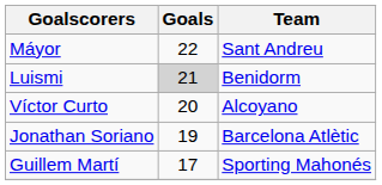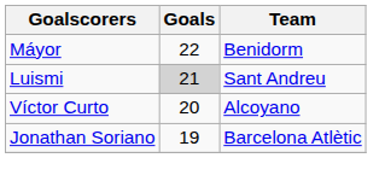 <table class="wikitable sortable">
 <tr>
 <th>Goalscorers</th>
 <th>Goals</th>
 <th>Team</th>
 </tr>
 <tr>
 <td> <a href='#'>Máyor</a></td>
 <td align=center>22</td>
-<td><a href='#'>Sant Andreu</a></td>
+<td><a href='#'>Benidorm</a></td>
 </tr>
 <tr>
 <td> <a href='#'>Luismi</a></td>
 <td align=center style="background: lightgrey;">21</td>
-<td><a href='#'>Benidorm</a></td>
+<td><a href='#'>Sant Andreu</a></td>
 </tr>
 <tr>
 <td> <a href='#'>Víctor Curto</a></td>
 <td align=center>20</td>
 <td><a href='#'>Alcoyano</a></td>
 </tr>
 <tr>
 <td> <a href='#'>Jonathan Soriano</a></td>
 <td align=center>19</td>
 <td><a href='#'>Barcelona Atlètic</a></td>
 </tr>
 <tr>
-<td> <a href='#'>Guillem Martí</a></td>
-<td align=center>17</td>
-<td><a href='#'>Sporting Mahonés</a></td>
-</tr>
-<tr>
 </tr>
 </table>
